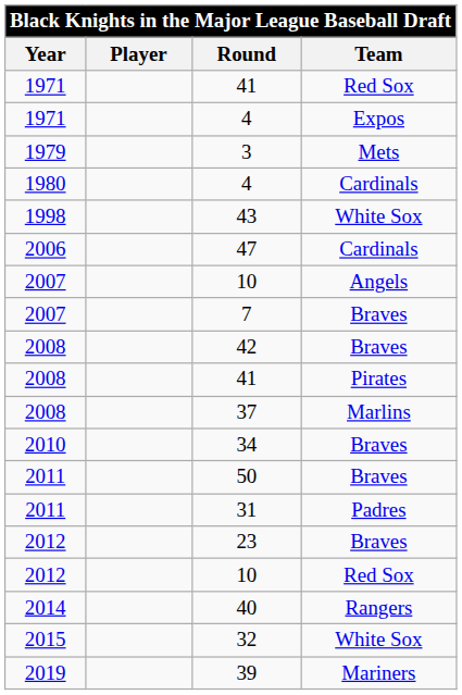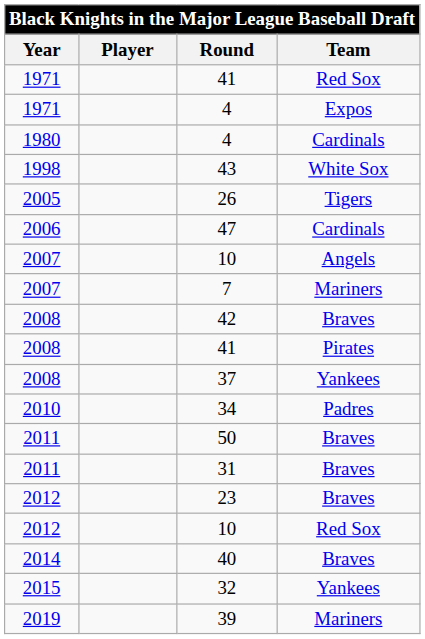 <table class="wikitable sortable collapsible collapsed" style="text-align:center">
 <tr>
 <th colspan=4 style="background:#000000; color:#FFFFFF">Black Knights in the Major League Baseball Draft</th>
 </tr>
 <tr>
 <th>Year</th>
 <th>Player</th>
 <th>Round</th>
 <th>Team</th>
 </tr>
 <tr>
 <td><a href='#'>1971</a></td>
 <td></td>
 <td>41</td>
 <td><a href='#'>Red Sox</a></td>
 </tr>
 <tr>
 <td><a href='#'>1971</a></td>
 <td></td>
 <td>4</td>
 <td><a href='#'>Expos</a></td>
 </tr>
 <tr>
-<td><a href='#'>1979</a></td>
-<td></td>
-<td>3</td>
-<td><a href='#'>Mets</a></td>
-</tr>
-<tr>
 <td><a href='#'>1980</a></td>
 <td></td>
 <td>4</td>
 <td><a href='#'>Cardinals</a></td>
 </tr>
 <tr>
 <td><a href='#'>1998</a></td>
 <td></td>
 <td>43</td>
 <td><a href='#'>White Sox</a></td>
+</tr>
+<tr>
+<td><a href='#'>2005</a></td>
+<td></td>
+<td>26</td>
+<td><a href='#'>Tigers</a></td>
 </tr>
 <tr>
 <td><a href='#'>2006</a></td>
 <td></td>
 <td>47</td>
 <td><a href='#'>Cardinals</a></td>
 </tr>
 <tr>
 <td><a href='#'>2007</a></td>
 <td></td>
 <td>10</td>
 <td><a href='#'>Angels</a></td>
 </tr>
 <tr>
 <td><a href='#'>2007</a></td>
 <td></td>
 <td>7</td>
-<td><a href='#'>Braves</a></td>
+<td><a href='#'>Mariners</a></td>
 </tr>
 <tr>
 <td><a href='#'>2008</a></td>
 <td></td>
 <td>42</td>
 <td><a href='#'>Braves</a></td>
 </tr>
 <tr>
 <td><a href='#'>2008</a></td>
 <td></td>
 <td>41</td>
 <td><a href='#'>Pirates</a></td>
 </tr>
 <tr>
 <td><a href='#'>2008</a></td>
 <td></td>
 <td>37</td>
-<td><a href='#'>Marlins</a></td>
+<td><a href='#'>Yankees</a></td>
 </tr>
 <tr>
 <td><a href='#'>2010</a></td>
 <td></td>
 <td>34</td>
-<td><a href='#'>Braves</a></td>
+<td><a href='#'>Padres</a></td>
 </tr>
 <tr>
 <td><a href='#'>2011</a></td>
 <td></td>
 <td>50</td>
 <td><a href='#'>Braves</a></td>
 </tr>
 <tr>
 <td><a href='#'>2011</a></td>
 <td></td>
 <td>31</td>
-<td><a href='#'>Padres</a></td>
+<td><a href='#'>Braves</a></td>
 </tr>
 <tr>
 <td><a href='#'>2012</a></td>
 <td></td>
 <td>23</td>
 <td><a href='#'>Braves</a></td>
 </tr>
 <tr>
 <td><a href='#'>2012</a></td>
 <td></td>
 <td>10</td>
 <td><a href='#'>Red Sox</a></td>
 </tr>
 <tr>
 <td><a href='#'>2014</a></td>
 <td></td>
 <td>40</td>
-<td><a href='#'>Rangers</a></td>
+<td><a href='#'>Braves</a></td>
 </tr>
 <tr>
 <td><a href='#'>2015</a></td>
 <td></td>
 <td>32</td>
-<td><a href='#'>White Sox</a></td>
+<td><a href='#'>Yankees</a></td>
 </tr>
 <tr>
 <td><a href='#'>2019</a></td>
 <td></td>
 <td>39</td>
 <td><a href='#'>Mariners</a></td>
 </tr>
 </table>
